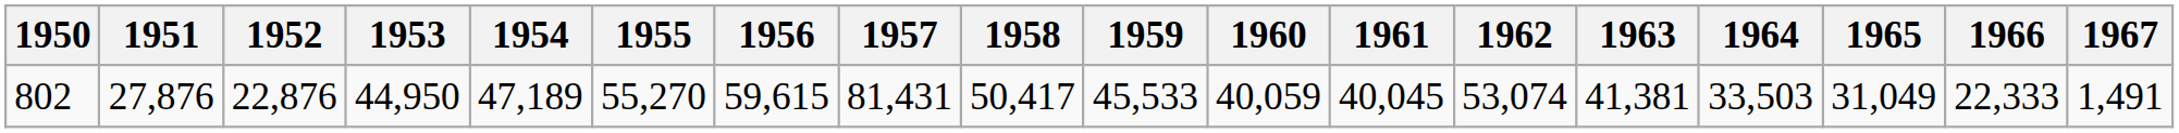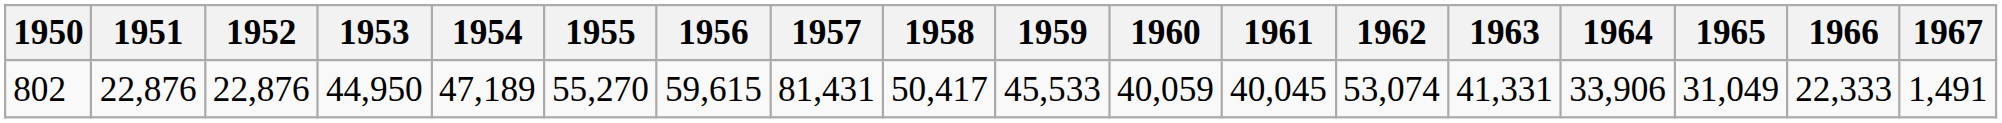 <table class="wikitable">
 <tr>
 <th>1950</th>
 <th>1951</th>
 <th>1952</th>
 <th>1953</th>
 <th>1954</th>
 <th>1955</th>
 <th>1956</th>
 <th>1957</th>
 <th>1958</th>
 <th>1959</th>
 <th>1960</th>
 <th>1961</th>
 <th>1962</th>
 <th>1963</th>
 <th>1964</th>
 <th>1965</th>
 <th>1966</th>
 <th>1967</th>
 </tr>
 <tr>
 <td>802</td>
-<td>27,876</td>
+<td>22,876</td>
 <td>22,876</td>
 <td>44,950</td>
 <td>47,189</td>
 <td>55,270</td>
 <td>59,615</td>
 <td>81,431</td>
 <td>50,417</td>
 <td>45,533</td>
 <td>40,059</td>
 <td>40,045</td>
 <td>53,074</td>
-<td>41,381</td>
-<td>33,503</td>
+<td>41,331</td>
+<td>33,906</td>
 <td>31,049</td>
 <td>22,333</td>
 <td>1,491</td>
 </tr>
 </table>
